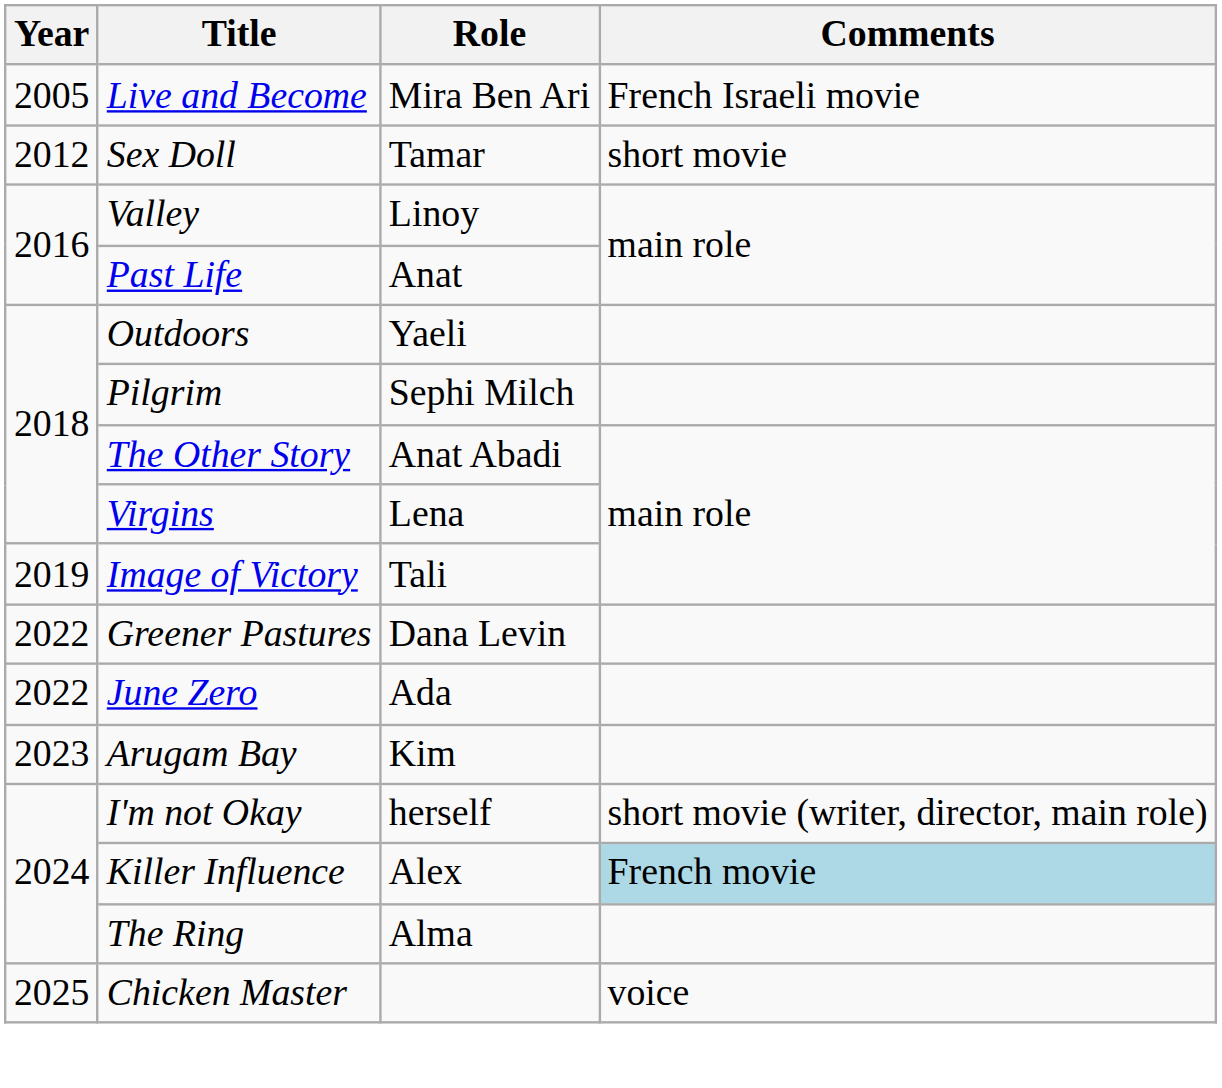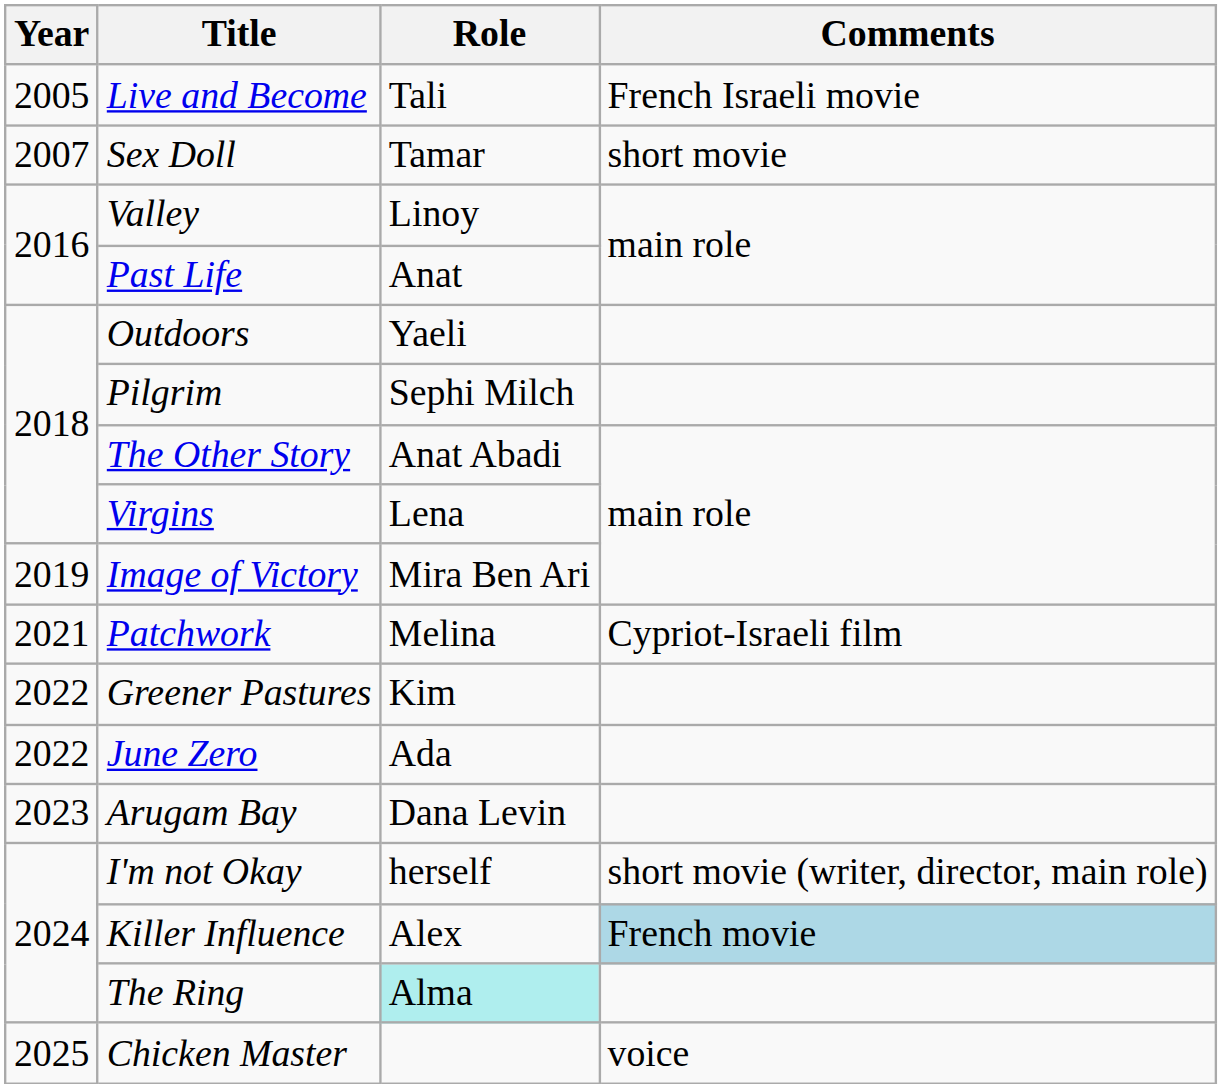 <table class="wikitable">
 <tr>
 <th>Year</th>
 <th>Title</th>
 <th>Role</th>
 <th>Comments</th>
 </tr>
 <tr>
 <td>2005</td>
 <td><em><a href='#'>Live and Become</a></em></td>
-<td>Mira Ben Ari</td>
+<td>Tali</td>
 <td>French Israeli movie</td>
 </tr>
 <tr>
-<td>2012</td>
+<td>2007</td>
 <td><em>Sex Doll</em></td>
 <td>Tamar</td>
 <td>short movie</td>
 </tr>
 <tr>
 <td rowspan="2">2016</td>
 <td><em>Valley</em></td>
 <td>Linoy</td>
 <td rowspan="2">main role</td>
 </tr>
 <tr>
 <td><em><a href='#'>Past Life</a></em></td>
 <td>Anat</td>
 </tr>
 <tr>
 <td rowspan="4">2018</td>
 <td><em>Outdoors</em></td>
 <td>Yaeli</td>
 <td></td>
 </tr>
 <tr>
 <td><em>Pilgrim</em></td>
 <td>Sephi Milch</td>
 <td></td>
 </tr>
 <tr>
 <td><em><a href='#'>The Other Story</a></em></td>
 <td>Anat Abadi</td>
 <td rowspan="3">main role</td>
 </tr>
 <tr>
 <td><a href='#'><em>Virgins</em></a></td>
 <td>Lena</td>
 </tr>
 <tr>
 <td>2019</td>
 <td><em><a href='#'>Image of Victory</a></em></td>
-<td>Tali</td>
+<td>Mira Ben Ari</td>
+</tr>
+<tr>
+<td>2021</td>
+<td><em><a href='#'>Patchwork</a></em></td>
+<td>Melina</td>
+<td>Cypriot-Israeli film</td>
 </tr>
 <tr>
 <td>2022</td>
 <td><em>Greener Pastures</em></td>
-<td>Dana Levin</td>
+<td>Kim</td>
 <td></td>
 </tr>
 <tr>
 <td>2022</td>
 <td><em><a href='#'>June Zero</a></em></td>
 <td>Ada</td>
 <td></td>
 </tr>
 <tr>
 <td>2023</td>
 <td><em>Arugam Bay</em></td>
-<td>Kim</td>
+<td>Dana Levin</td>
 <td></td>
 </tr>
 <tr>
 <td rowspan="3">2024</td>
 <td><em>I'm not Okay</em></td>
 <td>herself</td>
 <td>short movie (writer, director, main role)</td>
 </tr>
 <tr>
 <td><em>Killer Influence</em></td>
 <td>Alex</td>
 <td style="background: lightblue;">French movie</td>
 </tr>
 <tr>
 <td><em>The Ring</em></td>
-<td>Alma</td>
+<td style="background: paleturquoise;">Alma</td>
 <td></td>
 </tr>
 <tr>
 <td>2025</td>
 <td><em>Chicken Master</em></td>
 <td></td>
 <td>voice</td>
 </tr>
 </table>
